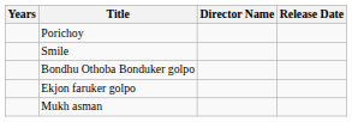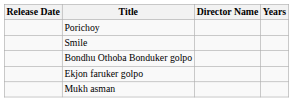 <table class="wikitable">
 <tr>
-<th>Years</th>
+<th>Release Date</th>
 <th>Title</th>
 <th>Director Name</th>
-<th>Release Date</th>
+<th>Years</th>
 </tr>
 <tr>
 <td></td>
 <td>Porichoy</td>
 <td></td>
 <td></td>
 </tr>
 <tr>
 <td></td>
 <td>Smile</td>
 <td></td>
 <td></td>
 </tr>
 <tr>
 <td></td>
 <td>Bondhu Othoba Bonduker golpo</td>
 <td></td>
 <td></td>
 </tr>
 <tr>
 <td></td>
 <td>Ekjon faruker golpo</td>
 <td></td>
 <td></td>
 </tr>
 <tr>
 <td></td>
 <td>Mukh asman</td>
 <td></td>
 <td></td>
 </tr>
 </table>
